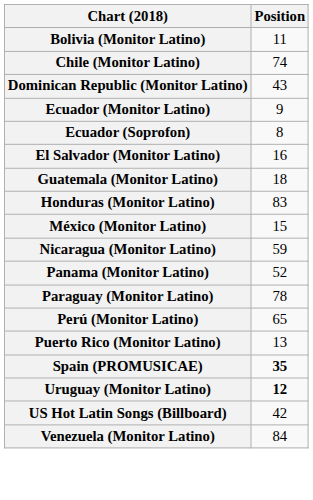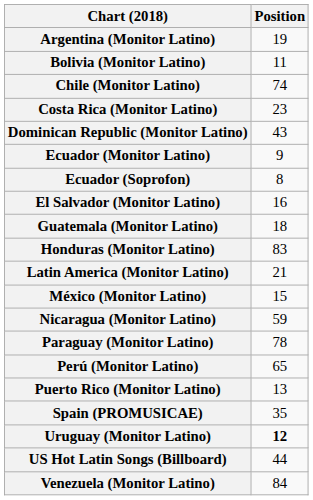 <table class="wikitable plainrowheaders sortable" style="text-align:center">
 <tr>
 <th scope="col">Chart (2018)</th>
 <th scope="col">Position</th>
+</tr>
+<tr>
+<th scope="row">Argentina (Monitor Latino)</th>
+<td>19</td>
 </tr>
 <tr>
 <th scope="row">Bolivia (Monitor Latino)</th>
 <td>11</td>
 </tr>
 <tr>
 <th scope="row">Chile (Monitor Latino)</th>
 <td>74</td>
+</tr>
+<tr>
+<th scope="row">Costa Rica (Monitor Latino)</th>
+<td>23</td>
 </tr>
 <tr>
 <th scope="row">Dominican Republic (Monitor Latino)</th>
 <td>43</td>
 </tr>
 <tr>
 <th scope="row">Ecuador (Monitor Latino)</th>
 <td>9</td>
 </tr>
 <tr>
 <th scope="row">Ecuador (Soprofon)</th>
 <td>8</td>
 </tr>
 <tr>
 <th scope="row">El Salvador (Monitor Latino)</th>
 <td>16</td>
 </tr>
 <tr>
 <th scope="row">Guatemala (Monitor Latino)</th>
 <td>18</td>
 </tr>
 <tr>
 <th scope="row">Honduras (Monitor Latino)</th>
 <td>83</td>
 </tr>
 <tr>
+<th scope="row">Latin America (Monitor Latino)</th>
+<td>21</td>
+</tr>
+<tr>
 <th scope="row">México (Monitor Latino)</th>
 <td>15</td>
 </tr>
 <tr>
 <th scope="row">Nicaragua (Monitor Latino)</th>
 <td>59</td>
-</tr>
-<tr>
-<th scope="row">Panama (Monitor Latino)</th>
-<td>52</td>
 </tr>
 <tr>
 <th scope="row">Paraguay (Monitor Latino)</th>
 <td>78</td>
 </tr>
 <tr>
 <th scope="row">Perú (Monitor Latino)</th>
 <td>65</td>
 </tr>
 <tr>
 <th scope="row">Puerto Rico (Monitor Latino)</th>
 <td>13</td>
 </tr>
 <tr>
 <th scope="row">Spain (PROMUSICAE)</th>
-<td><strong>35</strong></td>
+<td>35</td>
 </tr>
 <tr>
 <th scope="row">Uruguay (Monitor Latino)</th>
 <td><strong>12</strong></td>
 </tr>
 <tr>
 <th scope="row">US Hot Latin Songs (Billboard)</th>
-<td>42</td>
+<td>44</td>
 </tr>
 <tr>
 <th scope="row">Venezuela (Monitor Latino)</th>
 <td>84</td>
 </tr>
 </table>
